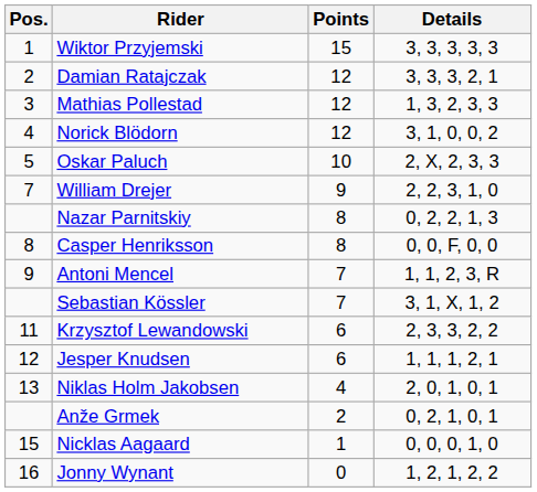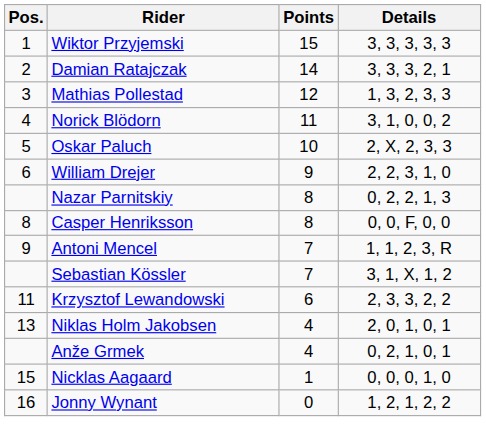 <table class=wikitable style="font-size:93%;">
 <tr>
 <th width=25px>Pos.</th>
 <th width=200px>Rider</th>
 <th width=40px>Points</th>
 <th width=120px>Details</th>
 </tr>
 <tr align=center>
 <td>1</td>
 <td align=left> <a href='#'>Wiktor Przyjemski</a></td>
 <td>15</td>
 <td>3, 3, 3, 3, 3</td>
 </tr>
 <tr align=center>
 <td>2</td>
 <td align=left> <a href='#'>Damian Ratajczak</a></td>
-<td>12</td>
+<td>14</td>
 <td>3, 3, 3, 2, 1</td>
 </tr>
 <tr align=center>
 <td>3</td>
 <td align=left> <a href='#'>Mathias Pollestad</a></td>
 <td>12</td>
 <td>1, 3, 2, 3, 3</td>
 </tr>
 <tr align=center>
 <td>4</td>
 <td align=left> <a href='#'>Norick Blödorn</a></td>
-<td>12</td>
+<td>11</td>
 <td>3, 1, 0, 0, 2</td>
 </tr>
 <tr align=center>
 <td>5</td>
 <td align=left> <a href='#'>Oskar Paluch</a></td>
 <td>10</td>
 <td>2, X, 2, 3, 3</td>
 </tr>
 <tr align=center>
-<td>7</td>
+<td>6</td>
 <td align=left> <a href='#'>William Drejer</a></td>
 <td>9</td>
 <td>2, 2, 3, 1, 0</td>
 </tr>
 <tr align=center>
 <td></td>
 <td align=left> <a href='#'>Nazar Parnitskiy</a></td>
 <td>8</td>
 <td>0, 2, 2, 1, 3</td>
 </tr>
 <tr align=center>
 <td>8</td>
 <td align=left> <a href='#'>Casper Henriksson</a></td>
 <td>8</td>
 <td>0, 0, F, 0, 0</td>
 </tr>
 <tr align=center>
 <td>9</td>
 <td align=left> <a href='#'>Antoni Mencel</a></td>
 <td>7</td>
 <td>1, 1, 2, 3, R</td>
 </tr>
 <tr align=center>
 <td></td>
 <td align=left> <a href='#'>Sebastian Kössler</a></td>
 <td>7</td>
 <td>3, 1, X, 1, 2</td>
 </tr>
 <tr align=center>
 <td>11</td>
 <td align=left> <a href='#'>Krzysztof Lewandowski</a></td>
 <td>6</td>
 <td>2, 3, 3, 2, 2</td>
 </tr>
 <tr align=center>
-<td>12</td>
-<td align=left> <a href='#'>Jesper Knudsen</a></td>
-<td>6</td>
-<td>1, 1, 1, 2, 1</td>
-</tr>
-<tr align=center>
 <td>13</td>
 <td align=left> <a href='#'>Niklas Holm Jakobsen</a></td>
 <td>4</td>
 <td>2, 0, 1, 0, 1</td>
 </tr>
 <tr align=center>
 <td></td>
 <td align=left> <a href='#'>Anže Grmek</a></td>
-<td>2</td>
+<td>4</td>
 <td>0, 2, 1, 0, 1</td>
 </tr>
 <tr align=center>
 <td>15</td>
 <td align=left> <a href='#'>Nicklas Aagaard</a></td>
 <td>1</td>
 <td>0, 0, 0, 1, 0</td>
 </tr>
 <tr align=center>
 <td>16</td>
 <td align=left> <a href='#'>Jonny Wynant</a></td>
 <td>0</td>
 <td>1, 2, 1, 2, 2</td>
 </tr>
 </table>
